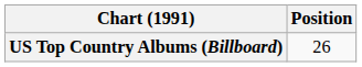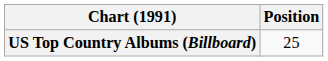 <table class="wikitable plainrowheaders" style="text-align:center">
 <tr>
 <th scope="col">Chart (1991)</th>
 <th scope="col">Position</th>
 </tr>
 <tr>
 <th scope="row">US Top Country Albums (<em>Billboard</em>)</th>
-<td>26</td>
+<td>25</td>
 </tr>
 </table>
